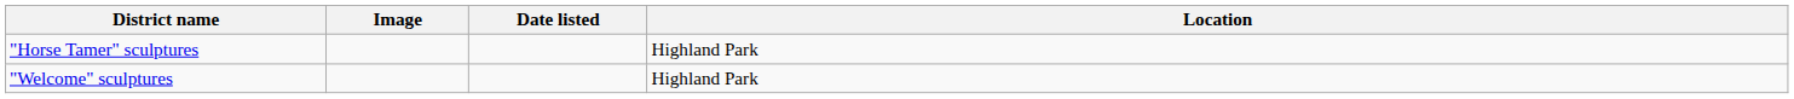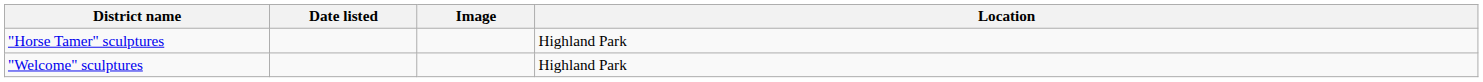 <table class="wikitable sortable" style="width:98%">
 <tr>
 <th style="width:18%;"><strong>District name</strong></th>
+<th style="width:10%;"><strong>Date listed</strong></th>
 <th style="width:8%;" class="unsortable"><strong>Image</strong></th>
-<th style="width:10%;"><strong>Date listed</strong></th>
 <th><strong>Location</strong></th>
 </tr>
 <tr>
 <td><a href='#'>"Horse Tamer" sculptures</a></td>
 <td></td>
 <td></td>
 <td>Highland Park</td>
 </tr>
 <tr>
 <td><a href='#'>"Welcome" sculptures</a></td>
 <td></td>
 <td></td>
 <td>Highland Park</td>
 </tr>
 </table>
